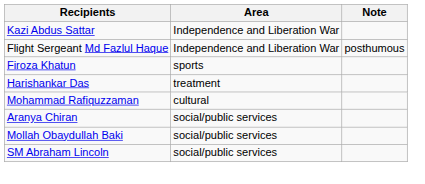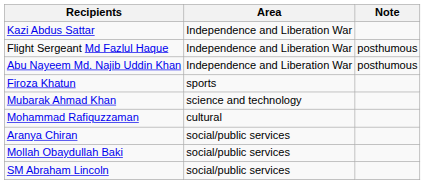 <table class="wikitable">
 <tr>
 <th>Recipients</th>
 <th>Area</th>
 <th>Note</th>
 </tr>
 <tr>
 <td><a href='#'>Kazi Abdus Sattar</a></td>
 <td>Independence and Liberation War</td>
 <td></td>
 </tr>
 <tr>
 <td>Flight Sergeant <a href='#'>Md Fazlul Haque</a></td>
 <td>Independence and Liberation War</td>
 <td>posthumous</td>
 </tr>
 <tr>
+<td><a href='#'>Abu Nayeem Md. Najib Uddin Khan</a></td>
+<td>Independence and Liberation War</td>
+<td>posthumous</td>
+</tr>
+<tr>
 <td><a href='#'>Firoza Khatun</a></td>
 <td>sports</td>
 <td></td>
 </tr>
 <tr>
-<td><a href='#'>Harishankar Das</a></td>
-<td>treatment</td>
+<td><a href='#'>Mubarak Ahmad Khan</a></td>
+<td>science and technology</td>
 <td></td>
 </tr>
 <tr>
 <td><a href='#'>Mohammad Rafiquzzaman</a></td>
 <td>cultural</td>
 <td></td>
 </tr>
 <tr>
 <td><a href='#'>Aranya Chiran</a></td>
 <td>social/public services</td>
 <td></td>
 </tr>
 <tr>
 <td><a href='#'>Mollah Obaydullah Baki</a></td>
 <td>social/public services</td>
 <td></td>
 </tr>
 <tr>
 <td><a href='#'>SM Abraham Lincoln</a></td>
 <td>social/public services</td>
 </tr>
 </table>
